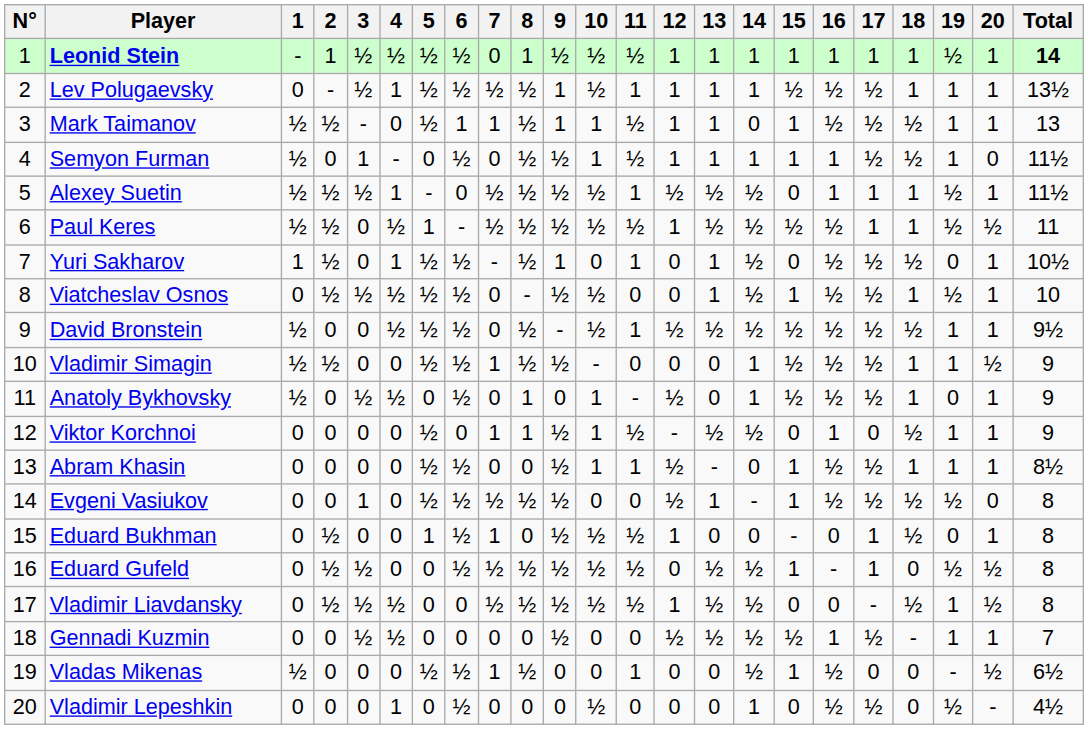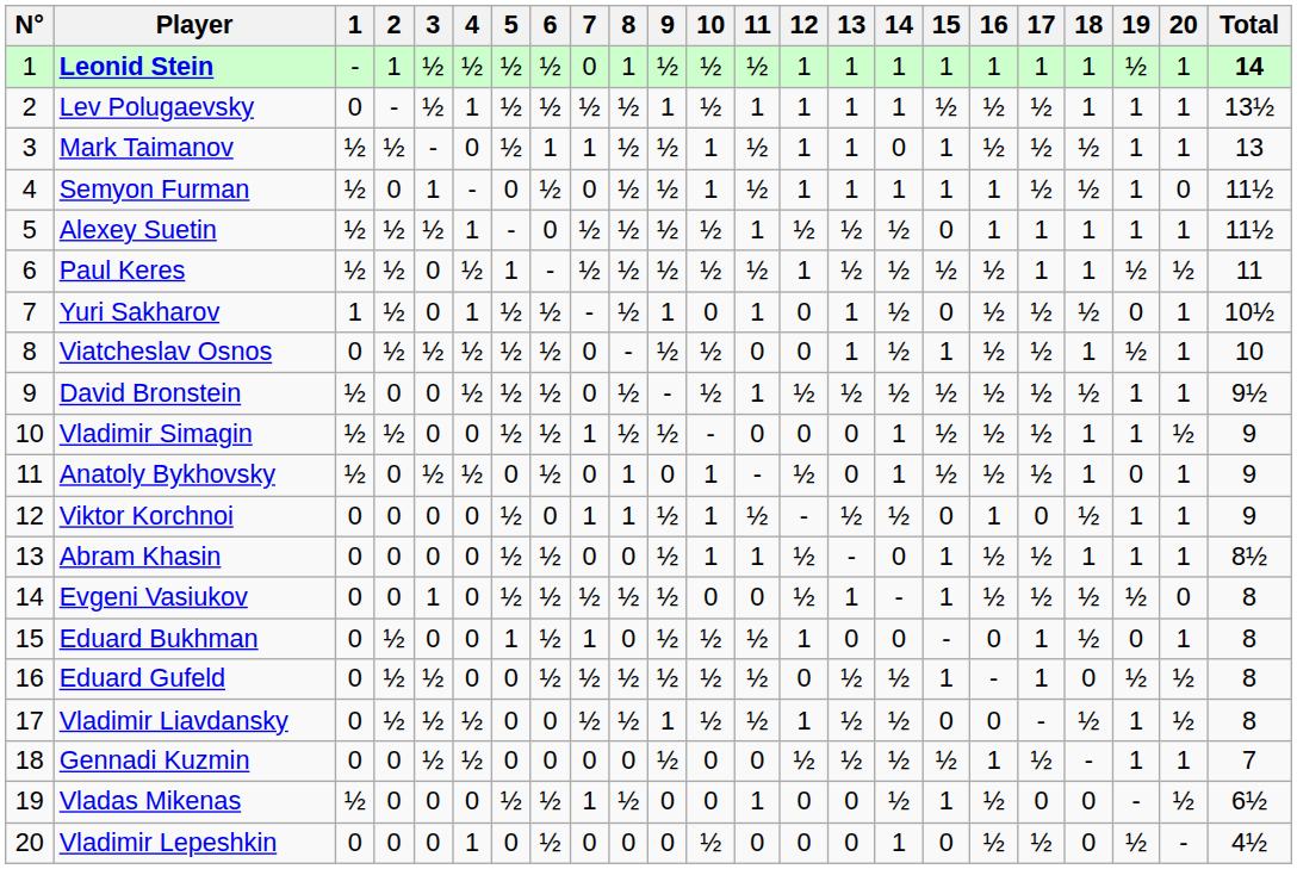 <table class="wikitable" border="1" width="800px">
 <tr>
 <th>N°</th>
 <th>Player</th>
 <th>1</th>
 <th>2</th>
 <th>3</th>
 <th>4</th>
 <th>5</th>
 <th>6</th>
 <th>7</th>
 <th>8</th>
 <th>9</th>
 <th>10</th>
 <th>11</th>
 <th>12</th>
 <th>13</th>
 <th>14</th>
 <th>15</th>
 <th>16</th>
 <th>17</th>
 <th>18</th>
 <th>19</th>
 <th>20</th>
 <th>Total</th>
 </tr>
 <tr align=center style="background:#ccffcc;">
 <td>1</td>
 <td align=left> <strong><a href='#'>Leonid Stein</a></strong></td>
 <td>-</td>
 <td>1</td>
 <td>½</td>
 <td>½</td>
 <td>½</td>
 <td>½</td>
 <td>0</td>
 <td>1</td>
 <td>½</td>
 <td>½</td>
 <td>½</td>
 <td>1</td>
 <td>1</td>
 <td>1</td>
 <td>1</td>
 <td>1</td>
 <td>1</td>
 <td>1</td>
 <td>½</td>
 <td>1</td>
 <td align=center><strong>14</strong></td>
 </tr>
 <tr align=center>
 <td>2</td>
 <td align=left> <a href='#'>Lev Polugaevsky</a></td>
 <td>0</td>
 <td>-</td>
 <td>½</td>
 <td>1</td>
 <td>½</td>
 <td>½</td>
 <td>½</td>
 <td>½</td>
 <td>1</td>
 <td>½</td>
 <td>1</td>
 <td>1</td>
 <td>1</td>
 <td>1</td>
 <td>½</td>
 <td>½</td>
 <td>½</td>
 <td>1</td>
 <td>1</td>
 <td>1</td>
 <td align=center>13½</td>
 </tr>
 <tr align=center>
 <td>3</td>
 <td align=left> <a href='#'>Mark Taimanov</a></td>
 <td>½</td>
 <td>½</td>
 <td>-</td>
 <td>0</td>
 <td>½</td>
 <td>1</td>
 <td>1</td>
 <td>½</td>
-<td>1</td>
+<td>½</td>
 <td>1</td>
 <td>½</td>
 <td>1</td>
 <td>1</td>
 <td>0</td>
 <td>1</td>
 <td>½</td>
 <td>½</td>
 <td>½</td>
 <td>1</td>
 <td>1</td>
 <td align=center>13</td>
 </tr>
 <tr align=center>
 <td>4</td>
 <td align=left> <a href='#'>Semyon Furman</a></td>
 <td>½</td>
 <td>0</td>
 <td>1</td>
 <td>-</td>
 <td>0</td>
 <td>½</td>
 <td>0</td>
 <td>½</td>
 <td>½</td>
 <td>1</td>
 <td>½</td>
 <td>1</td>
 <td>1</td>
 <td>1</td>
 <td>1</td>
 <td>1</td>
 <td>½</td>
 <td>½</td>
 <td>1</td>
 <td>0</td>
 <td align=center>11½</td>
 </tr>
 <tr align=center>
 <td>5</td>
 <td align=left> <a href='#'>Alexey Suetin</a></td>
 <td>½</td>
 <td>½</td>
 <td>½</td>
 <td>1</td>
 <td>-</td>
 <td>0</td>
 <td>½</td>
 <td>½</td>
 <td>½</td>
 <td>½</td>
 <td>1</td>
 <td>½</td>
 <td>½</td>
 <td>½</td>
 <td>0</td>
 <td>1</td>
 <td>1</td>
 <td>1</td>
-<td>½</td>
+<td>1</td>
 <td>1</td>
 <td align=center>11½</td>
 </tr>
 <tr align=center>
 <td>6</td>
 <td align=left> <a href='#'>Paul Keres</a></td>
 <td>½</td>
 <td>½</td>
 <td>0</td>
 <td>½</td>
 <td>1</td>
 <td>-</td>
 <td>½</td>
 <td>½</td>
 <td>½</td>
 <td>½</td>
 <td>½</td>
 <td>1</td>
 <td>½</td>
 <td>½</td>
 <td>½</td>
 <td>½</td>
 <td>1</td>
 <td>1</td>
 <td>½</td>
 <td>½</td>
 <td align=center>11</td>
 </tr>
 <tr align=center>
 <td>7</td>
 <td align=left> <a href='#'>Yuri Sakharov</a></td>
 <td>1</td>
 <td>½</td>
 <td>0</td>
 <td>1</td>
 <td>½</td>
 <td>½</td>
 <td>-</td>
 <td>½</td>
 <td>1</td>
 <td>0</td>
 <td>1</td>
 <td>0</td>
 <td>1</td>
 <td>½</td>
 <td>0</td>
 <td>½</td>
 <td>½</td>
 <td>½</td>
 <td>0</td>
 <td>1</td>
 <td align=center>10½</td>
 </tr>
 <tr align=center>
 <td>8</td>
 <td align=left> <a href='#'>Viatcheslav Osnos</a></td>
 <td>0</td>
 <td>½</td>
 <td>½</td>
 <td>½</td>
 <td>½</td>
 <td>½</td>
 <td>0</td>
 <td>-</td>
 <td>½</td>
 <td>½</td>
 <td>0</td>
 <td>0</td>
 <td>1</td>
 <td>½</td>
 <td>1</td>
 <td>½</td>
 <td>½</td>
 <td>1</td>
 <td>½</td>
 <td>1</td>
 <td align=center>10</td>
 </tr>
 <tr align=center>
 <td>9</td>
 <td align=left> <a href='#'>David Bronstein</a></td>
 <td>½</td>
 <td>0</td>
 <td>0</td>
 <td>½</td>
 <td>½</td>
 <td>½</td>
 <td>0</td>
 <td>½</td>
 <td>-</td>
 <td>½</td>
 <td>1</td>
 <td>½</td>
 <td>½</td>
 <td>½</td>
 <td>½</td>
 <td>½</td>
 <td>½</td>
 <td>½</td>
 <td>1</td>
 <td>1</td>
 <td align=center>9½</td>
 </tr>
 <tr align=center>
 <td>10</td>
 <td align=left> <a href='#'>Vladimir Simagin</a></td>
 <td>½</td>
 <td>½</td>
 <td>0</td>
 <td>0</td>
 <td>½</td>
 <td>½</td>
 <td>1</td>
 <td>½</td>
 <td>½</td>
 <td>-</td>
 <td>0</td>
 <td>0</td>
 <td>0</td>
 <td>1</td>
 <td>½</td>
 <td>½</td>
 <td>½</td>
 <td>1</td>
 <td>1</td>
 <td>½</td>
 <td align=center>9</td>
 </tr>
 <tr align=center>
 <td>11</td>
 <td align=left> <a href='#'>Anatoly Bykhovsky</a></td>
 <td>½</td>
 <td>0</td>
 <td>½</td>
 <td>½</td>
 <td>0</td>
 <td>½</td>
 <td>0</td>
 <td>1</td>
 <td>0</td>
 <td>1</td>
 <td>-</td>
 <td>½</td>
 <td>0</td>
 <td>1</td>
 <td>½</td>
 <td>½</td>
 <td>½</td>
 <td>1</td>
 <td>0</td>
 <td>1</td>
 <td align=center>9</td>
 </tr>
 <tr align=center>
 <td>12</td>
 <td align=left> <a href='#'>Viktor Korchnoi</a></td>
 <td>0</td>
 <td>0</td>
 <td>0</td>
 <td>0</td>
 <td>½</td>
 <td>0</td>
 <td>1</td>
 <td>1</td>
 <td>½</td>
 <td>1</td>
 <td>½</td>
 <td>-</td>
 <td>½</td>
 <td>½</td>
 <td>0</td>
 <td>1</td>
 <td>0</td>
 <td>½</td>
 <td>1</td>
 <td>1</td>
 <td align=center>9</td>
 </tr>
 <tr align=center>
 <td>13</td>
 <td align=left> <a href='#'>Abram Khasin</a></td>
 <td>0</td>
 <td>0</td>
 <td>0</td>
 <td>0</td>
 <td>½</td>
 <td>½</td>
 <td>0</td>
 <td>0</td>
 <td>½</td>
 <td>1</td>
 <td>1</td>
 <td>½</td>
 <td>-</td>
 <td>0</td>
 <td>1</td>
 <td>½</td>
 <td>½</td>
 <td>1</td>
 <td>1</td>
 <td>1</td>
 <td align=center>8½</td>
 </tr>
 <tr align=center>
 <td>14</td>
 <td align=left> <a href='#'>Evgeni Vasiukov</a></td>
 <td>0</td>
 <td>0</td>
 <td>1</td>
 <td>0</td>
 <td>½</td>
 <td>½</td>
 <td>½</td>
 <td>½</td>
 <td>½</td>
 <td>0</td>
 <td>0</td>
 <td>½</td>
 <td>1</td>
 <td>-</td>
 <td>1</td>
 <td>½</td>
 <td>½</td>
 <td>½</td>
 <td>½</td>
 <td>0</td>
 <td align=center>8</td>
 </tr>
 <tr align=center>
 <td>15</td>
 <td align=left> <a href='#'>Eduard Bukhman</a></td>
 <td>0</td>
 <td>½</td>
 <td>0</td>
 <td>0</td>
 <td>1</td>
 <td>½</td>
 <td>1</td>
 <td>0</td>
 <td>½</td>
 <td>½</td>
 <td>½</td>
 <td>1</td>
 <td>0</td>
 <td>0</td>
 <td>-</td>
 <td>0</td>
 <td>1</td>
 <td>½</td>
 <td>0</td>
 <td>1</td>
 <td align=center>8</td>
 </tr>
 <tr align=center>
 <td>16</td>
 <td align=left> <a href='#'>Eduard Gufeld</a></td>
 <td>0</td>
 <td>½</td>
 <td>½</td>
 <td>0</td>
 <td>0</td>
 <td>½</td>
 <td>½</td>
 <td>½</td>
 <td>½</td>
 <td>½</td>
 <td>½</td>
 <td>0</td>
 <td>½</td>
 <td>½</td>
 <td>1</td>
 <td>-</td>
 <td>1</td>
 <td>0</td>
 <td>½</td>
 <td>½</td>
 <td align=center>8</td>
 </tr>
 <tr align=center>
 <td>17</td>
 <td align=left> <a href='#'>Vladimir Liavdansky</a></td>
 <td>0</td>
 <td>½</td>
 <td>½</td>
 <td>½</td>
 <td>0</td>
 <td>0</td>
 <td>½</td>
 <td>½</td>
-<td>½</td>
+<td>1</td>
 <td>½</td>
 <td>½</td>
 <td>1</td>
 <td>½</td>
 <td>½</td>
 <td>0</td>
 <td>0</td>
 <td>-</td>
 <td>½</td>
 <td>1</td>
 <td>½</td>
 <td align=center>8</td>
 </tr>
 <tr align=center>
 <td>18</td>
 <td align=left> <a href='#'>Gennadi Kuzmin</a></td>
 <td>0</td>
 <td>0</td>
 <td>½</td>
 <td>½</td>
 <td>0</td>
 <td>0</td>
 <td>0</td>
 <td>0</td>
 <td>½</td>
 <td>0</td>
 <td>0</td>
 <td>½</td>
 <td>½</td>
 <td>½</td>
 <td>½</td>
 <td>1</td>
 <td>½</td>
 <td>-</td>
 <td>1</td>
 <td>1</td>
 <td align=center>7</td>
 </tr>
 <tr align=center>
 <td>19</td>
 <td align=left> <a href='#'>Vladas Mikenas</a></td>
 <td>½</td>
 <td>0</td>
 <td>0</td>
 <td>0</td>
 <td>½</td>
 <td>½</td>
 <td>1</td>
 <td>½</td>
 <td>0</td>
 <td>0</td>
 <td>1</td>
 <td>0</td>
 <td>0</td>
 <td>½</td>
 <td>1</td>
 <td>½</td>
 <td>0</td>
 <td>0</td>
 <td>-</td>
 <td>½</td>
 <td align=center>6½</td>
 </tr>
 <tr align=center>
 <td>20</td>
 <td align=left> <a href='#'>Vladimir Lepeshkin</a></td>
 <td>0</td>
 <td>0</td>
 <td>0</td>
 <td>1</td>
 <td>0</td>
 <td>½</td>
 <td>0</td>
 <td>0</td>
 <td>0</td>
 <td>½</td>
 <td>0</td>
 <td>0</td>
 <td>0</td>
 <td>1</td>
 <td>0</td>
 <td>½</td>
 <td>½</td>
 <td>0</td>
 <td>½</td>
 <td>-</td>
 <td align=center>4½</td>
 </tr>
 </table>
